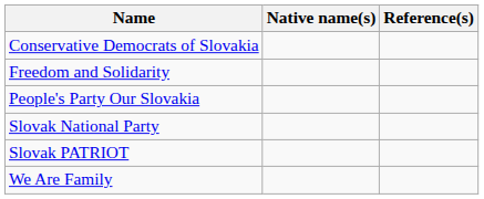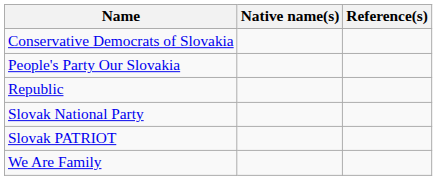 <table class="wikitable">
 <tr>
 <th>Name</th>
 <th>Native name(s)</th>
 <th>Reference(s)</th>
 </tr>
 <tr>
 <td><a href='#'>Conservative Democrats of Slovakia</a></td>
 <td></td>
 <td></td>
 </tr>
 <tr>
-<td><a href='#'>Freedom and Solidarity</a></td>
+<td><a href='#'>People's Party Our Slovakia</a></td>
 <td></td>
 <td></td>
 </tr>
 <tr>
-<td><a href='#'>People's Party Our Slovakia</a></td>
+<td><a href='#'>Republic</a></td>
 <td></td>
 <td></td>
 </tr>
 <tr>
 <td><a href='#'>Slovak National Party</a></td>
 <td></td>
 <td></td>
 </tr>
 <tr>
 <td><a href='#'>Slovak PATRIOT</a></td>
 <td></td>
 <td></td>
 </tr>
 <tr>
 <td><a href='#'>We Are Family</a></td>
 <td></td>
 <td></td>
 </tr>
 </table>
